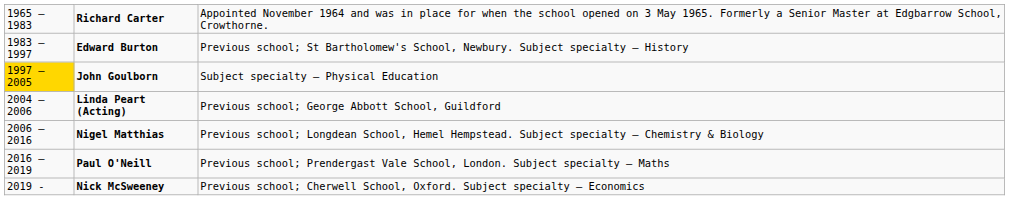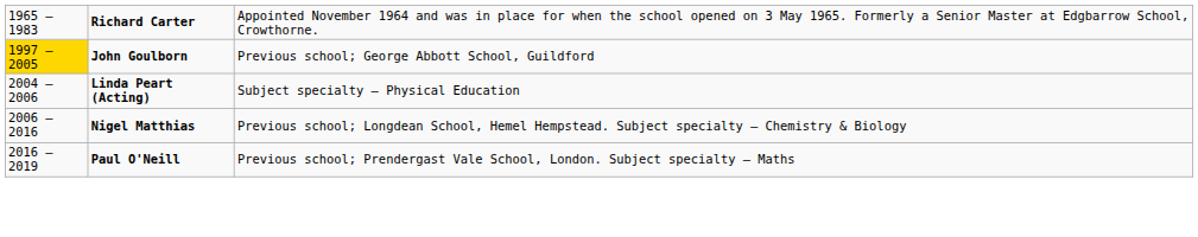 <table class="wikitable">
 <tr>
 <td>1965 – 1983</td>
 <td><strong>Richard Carter</strong></td>
 <td>Appointed November 1964 and was in place for when the school opened on 3 May 1965. Formerly a Senior Master at Edgbarrow School, Crowthorne.</td>
 </tr>
 <tr>
-<td>1983 – 1997</td>
-<td><strong>Edward Burton</strong></td>
-<td>Previous school; St Bartholomew's School, Newbury. Subject specialty – History</td>
-</tr>
-<tr>
 <td style="background: gold;">1997 – 2005</td>
 <td><strong>John Goulborn</strong></td>
-<td>Subject specialty – Physical Education</td>
+<td>Previous school; George Abbott School, Guildford</td>
 </tr>
 <tr>
 <td>2004 – 2006</td>
 <td><strong>Linda Peart (Acting)</strong></td>
-<td>Previous school; George Abbott School, Guildford</td>
+<td>Subject specialty – Physical Education</td>
 </tr>
 <tr>
 <td>2006 – 2016</td>
 <td><strong>Nigel Matthias</strong></td>
 <td>Previous school; Longdean School, Hemel Hempstead. Subject specialty – Chemistry & Biology</td>
 </tr>
 <tr>
 <td>2016 – 2019</td>
 <td><strong>Paul O'Neill</strong></td>
 <td>Previous school; Prendergast Vale School, London. Subject specialty – Maths</td>
 </tr>
-<tr>
-<td>2019 -</td>
-<td><strong>Nick McSweeney</strong></td>
-<td>Previous school; Cherwell School, Oxford. Subject specialty – Economics</td>
-</tr>
 </table>
